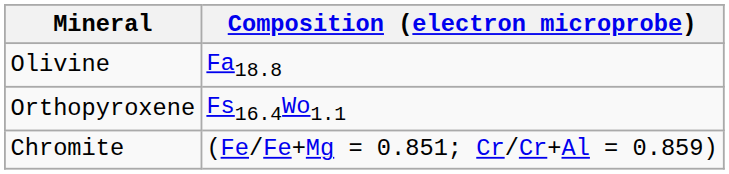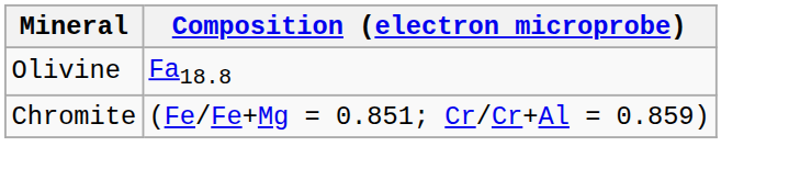 <table class="wikitable">
 <tr>
 <th>Mineral</th>
 <th><a href='#'>Composition</a> (<a href='#'>electron microprobe</a>)</th>
 </tr>
 <tr>
 <td>Olivine</td>
 <td><a href='#'>Fa</a><sub>18.8</sub></td>
 </tr>
 <tr>
-<td>Orthopyroxene</td>
-<td><a href='#'>Fs</a><sub>16.4</sub><a href='#'>Wo</a><sub>1.1</sub></td>
-</tr>
-<tr>
 <td>Chromite</td>
 <td>(<a href='#'>Fe</a>/<a href='#'>Fe</a>+<a href='#'>Mg</a> = 0.851; <a href='#'>Cr</a>/<a href='#'>Cr</a>+<a href='#'>Al</a> = 0.859)</td>
 </tr>
 </table>
